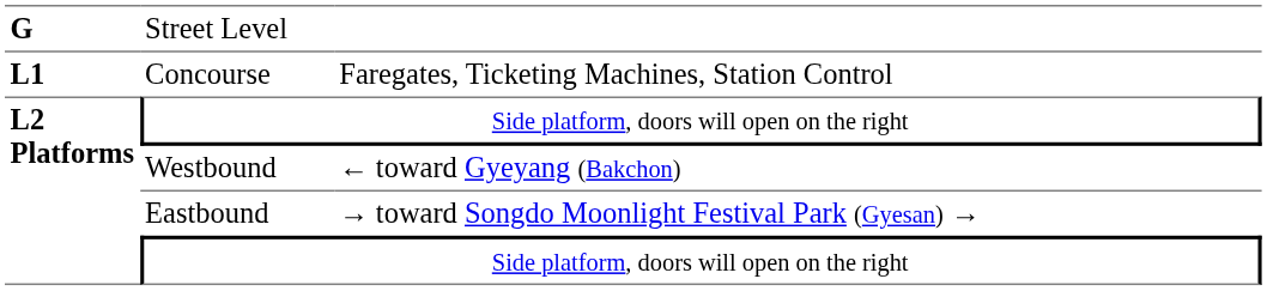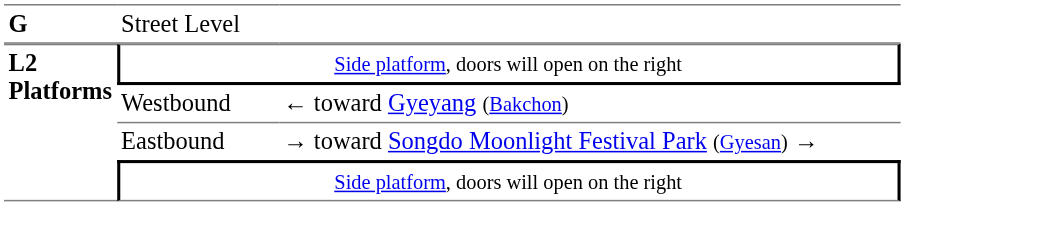 <table table border=0 cellspacing=0 cellpadding=3>
 <tr>
 <td style="border-top:solid 1px gray;border-bottom:solid 1px gray;" width=50 valign=top><strong>G</strong></td>
 <td style="border-top:solid 1px gray;border-bottom:solid 1px gray;" width=100 valign=top>Street Level</td>
 <td style="border-top:solid 1px gray;border-bottom:solid 1px gray;" width=400 valign=top></td>
-</tr>
-<tr>
-<td style="border-bottom:solid 0 gray;" width=50 valign=top><strong>L1</strong></td>
-<td style="border-bottom:solid 0 gray;" width=100 valign=top>Concourse</td>
-<td style="border-bottom:solid 0 gray;" width=500 valign=top>Faregates, Ticketing Machines, Station Control</td>
 </tr>
 <tr>
 <td style="border-top:solid 1px gray;border-bottom:solid 1px gray;" rowspan=4 valign=top><strong>L2<br>Platforms</strong></td>
 <td style="border-top:solid 1px gray;border-right:solid 2px black;border-left:solid 2px black;border-bottom:solid 2px black;text-align:center;" colspan=2><small><a href='#'>Side platform</a>, doors will open on the right</small></td>
 </tr>
 <tr>
 <td style="border-bottom:solid 1px gray;">Westbound</td>
 <td style="border-bottom:solid 1px gray;">←  toward <a href='#'>Gyeyang</a> <small>(<a href='#'>Bakchon</a>)</small></td>
 </tr>
 <tr>
 <td>Eastbound</td>
 <td><span>→</span>  toward <a href='#'>Songdo Moonlight Festival Park</a> <small>(<a href='#'>Gyesan</a>)</small> →</td>
 </tr>
 <tr>
 <td style="border-top:solid 2px black;border-right:solid 2px black;border-left:solid 2px black;border-bottom:solid 1px gray;text-align:center;" colspan=2><small><a href='#'>Side platform</a>, doors will open on the right</small></td>
 </tr>
 </table>
